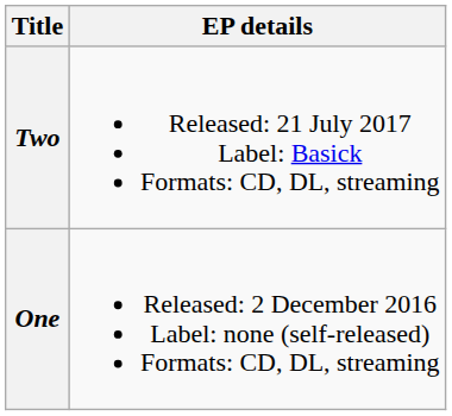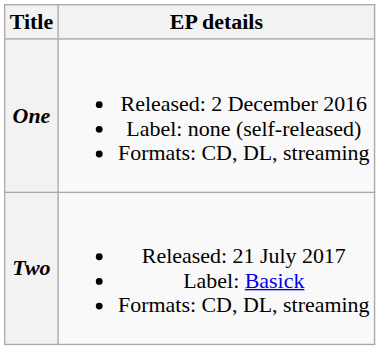 <table class="wikitable plainrowheaders" style="text-align:center;">
 <tr>
 <th scope="col">Title</th>
 <th scope="col">EP details</th>
 </tr>
 <tr>
+<th scope="row"><em>One</em></th>
+<td><br><ul><li>Released: 2 December 2016</li><li>Label: none (self-released)</li><li>Formats: CD, DL, streaming</li></ul></td>
+</tr>
+<tr>
 <th scope="row"><em>Two</em></th>
 <td><br><ul><li>Released: 21 July 2017</li><li>Label: <a href='#'>Basick</a></li><li>Formats: CD, DL, streaming</li></ul></td>
 </tr>
-<tr>
-<th scope="row"><em>One</em></th>
-<td><br><ul><li>Released: 2 December 2016</li><li>Label: none (self-released)</li><li>Formats: CD, DL, streaming</li></ul></td>
-</tr>
 </table>
